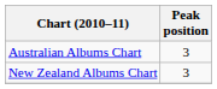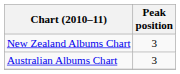 <table class="wikitable">
 <tr>
 <th>Chart (2010–11)</th>
 <th>Peak<br>position</th>
 </tr>
 <tr>
+<td><a href='#'>New Zealand Albums Chart</a></td>
+<td align="center">3</td>
+</tr>
+<tr>
 <td><a href='#'>Australian Albums Chart</a></td>
 <td align=center>3</td>
 </tr>
 <tr>
-<td><a href='#'>New Zealand Albums Chart</a></td>
-<td align="center">3</td>
-</tr>
-<tr>
 </tr>
 </table>
